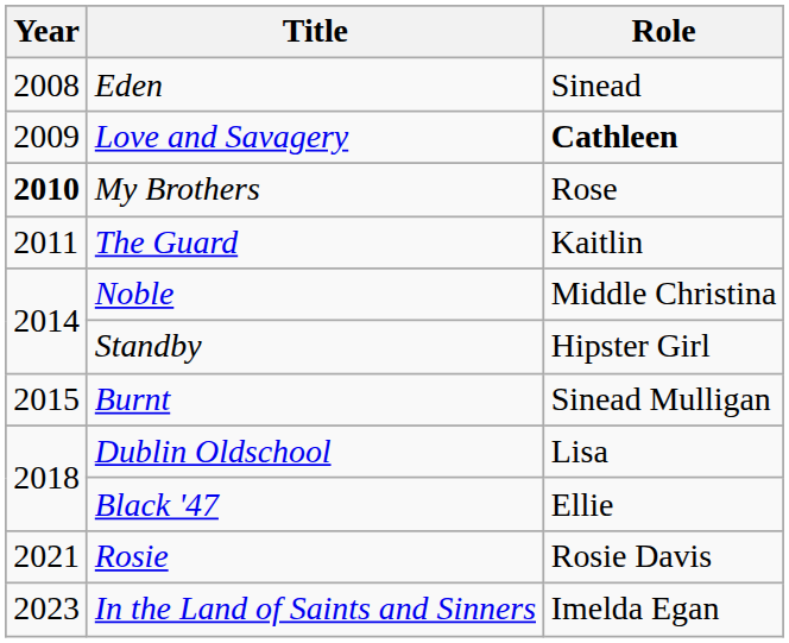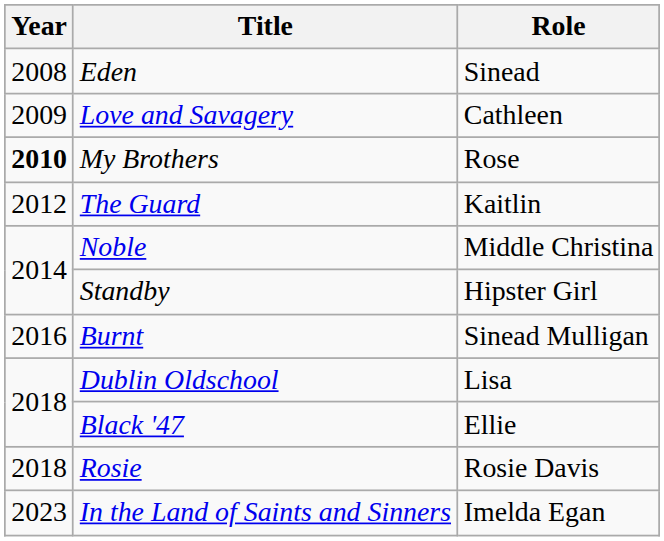 <table class="wikitable sortable">
 <tr>
 <th>Year</th>
 <th>Title</th>
 <th>Role</th>
 </tr>
 <tr>
 <td>2008</td>
 <td><em>Eden</em></td>
 <td>Sinead</td>
 </tr>
 <tr>
 <td>2009</td>
 <td><em><a href='#'>Love and Savagery</a></em></td>
-<td><strong>Cathleen</strong></td>
+<td>Cathleen</td>
 </tr>
 <tr>
 <td><strong>2010</strong></td>
 <td><em>My Brothers</em></td>
 <td>Rose</td>
 </tr>
 <tr>
-<td>2011</td>
+<td>2012</td>
 <td><em><a href='#'>The Guard</a></em></td>
 <td>Kaitlin</td>
 </tr>
 <tr>
 <td rowspan="2">2014</td>
 <td><em><a href='#'>Noble</a></em></td>
 <td>Middle Christina</td>
 </tr>
 <tr>
 <td><em>Standby</em></td>
 <td>Hipster Girl</td>
 </tr>
 <tr>
-<td>2015</td>
+<td>2016</td>
 <td><em><a href='#'>Burnt</a></em></td>
 <td>Sinead Mulligan</td>
 </tr>
 <tr>
 <td rowspan="2">2018</td>
 <td><em><a href='#'>Dublin Oldschool</a></em></td>
 <td>Lisa</td>
 </tr>
 <tr>
 <td><em><a href='#'>Black '47</a></em></td>
 <td>Ellie</td>
 </tr>
 <tr>
-<td>2021</td>
+<td>2018</td>
 <td><em><a href='#'>Rosie</a></em></td>
 <td>Rosie Davis</td>
 </tr>
 <tr>
 <td>2023</td>
 <td><em><a href='#'>In the Land of Saints and Sinners</a></em></td>
 <td>Imelda Egan</td>
 </tr>
 </table>
